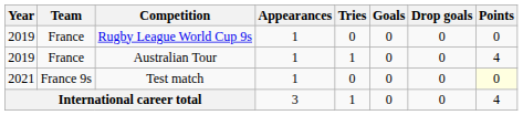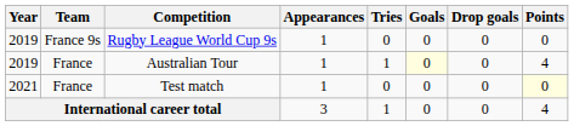 <table class=wikitable style="text-align: center;">
 <tr>
 <th>Year</th>
 <th>Team</th>
 <th>Competition</th>
 <th>Appearances</th>
 <th>Tries</th>
 <th>Goals</th>
 <th>Drop goals</th>
 <th>Points</th>
 </tr>
 <tr>
 <td>2019</td>
-<td>France</td>
+<td>France 9s</td>
 <td><a href='#'>Rugby League World Cup 9s</a></td>
 <td>1</td>
 <td>0</td>
 <td>0</td>
 <td>0</td>
 <td>0</td>
 </tr>
 <tr>
 <td>2019</td>
 <td>France</td>
 <td>Australian Tour</td>
 <td>1</td>
 <td>1</td>
-<td>0</td>
+<td style="background: lightyellow;">0</td>
 <td>0</td>
 <td>4</td>
 </tr>
 <tr>
 <td>2021</td>
-<td>France 9s</td>
+<td>France</td>
 <td>Test match</td>
 <td>1</td>
 <td>0</td>
 <td>0</td>
 <td>0</td>
 <td style="background: lightyellow;">0</td>
 </tr>
 <tr>
 <th colspan=3>International career total</th>
 <td>3</td>
 <td>1</td>
 <td>0</td>
 <td>0</td>
 <td>4</td>
 </tr>
 </table>
